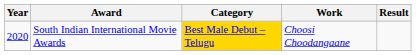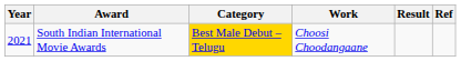 <table class="wikitable">
 <tr>
 <th>Year</th>
 <th>Award</th>
 <th>Category</th>
 <th>Work</th>
 <th>Result</th>
+<th>Ref</th>
 </tr>
 <tr>
-<td><a href='#'>2020</a></td>
+<td><a href='#'>2021</a></td>
 <td><a href='#'>South Indian International Movie Awards</a></td>
 <td style="background: gold;"><a href='#'>Best Male Debut – Telugu</a></td>
 <td><em><a href='#'>Choosi Choodangaane</a></em></td>
 <td></td>
+<td></td>
 </tr>
 </table>
